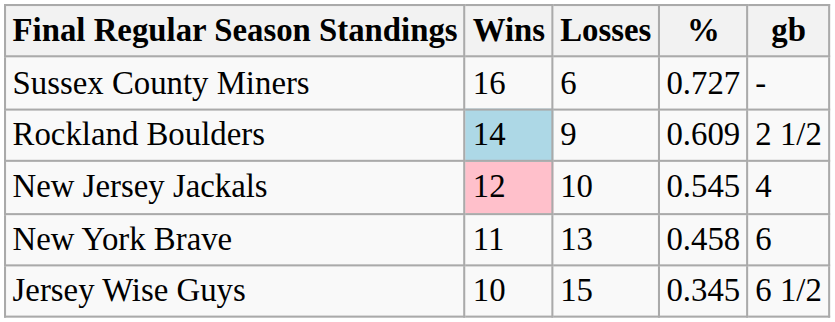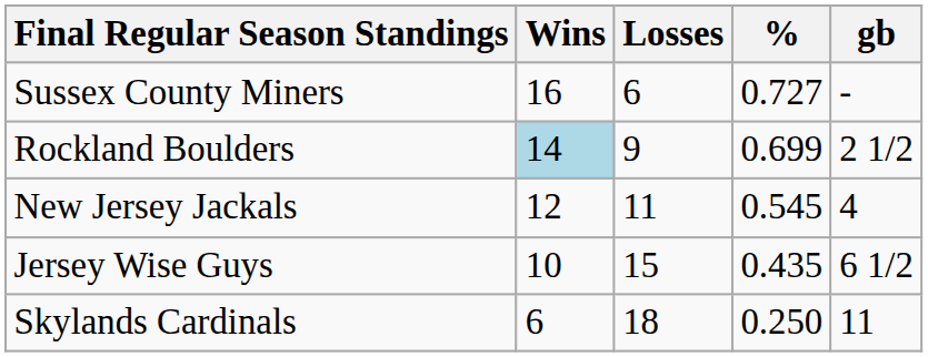 <table class="wikitable">
 <tr>
 <th>Final Regular Season Standings</th>
 <th>Wins</th>
 <th>Losses</th>
 <th>%</th>
 <th>gb</th>
 </tr>
 <tr>
 <td>Sussex County Miners</td>
 <td>16</td>
 <td>6</td>
 <td>0.727</td>
 <td>-</td>
 </tr>
 <tr>
 <td>Rockland Boulders</td>
 <td style="background: lightblue;">14</td>
 <td>9</td>
-<td>0.609</td>
+<td>0.699</td>
 <td>2 1/2</td>
 </tr>
 <tr>
 <td>New Jersey Jackals</td>
-<td style="background: pink;">12</td>
-<td>10</td>
+<td>12</td>
+<td>11</td>
 <td>0.545</td>
 <td>4</td>
-</tr>
-<tr>
-<td>New York Brave</td>
-<td>11</td>
-<td>13</td>
-<td>0.458</td>
-<td>6</td>
 </tr>
 <tr>
 <td>Jersey Wise Guys</td>
 <td>10</td>
 <td>15</td>
-<td>0.345</td>
+<td>0.435</td>
 <td>6 1/2</td>
 </tr>
+<tr>
+<td>Skylands Cardinals</td>
+<td>6</td>
+<td>18</td>
+<td>0.250</td>
+<td>11</td>
+</tr>
 </table>
